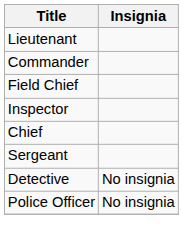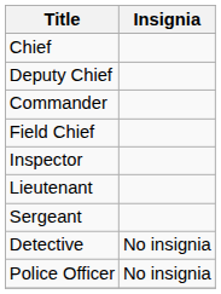 <table class="wikitable">
 <tr>
 <th>Title</th>
 <th>Insignia</th>
 </tr>
 <tr>
-<td>Lieutenant</td>
+<td>Chief</td>
+<td></td>
+</tr>
+<tr>
+<td>Deputy Chief</td>
 <td></td>
 </tr>
 <tr>
 <td>Commander</td>
 <td></td>
 </tr>
 <tr>
 <td>Field Chief</td>
 <td></td>
 </tr>
 <tr>
 <td>Inspector</td>
 <td></td>
 </tr>
 <tr>
-<td>Chief</td>
+<td>Lieutenant</td>
 <td></td>
 </tr>
 <tr>
 <td>Sergeant</td>
 <td></td>
 </tr>
 <tr>
 <td>Detective</td>
 <td>No insignia</td>
 </tr>
 <tr>
 <td>Police Officer</td>
 <td>No insignia</td>
 </tr>
 <tr>
 </tr>
 </table>
